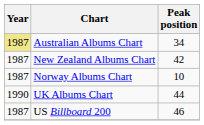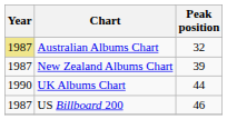 <table class="wikitable sortable">
 <tr>
 <th>Year</th>
 <th>Chart</th>
 <th>Peak<br>position</th>
 </tr>
 <tr>
 <td style="background: khaki;">1987</td>
 <td><a href='#'>Australian Albums Chart</a></td>
-<td style="text-align:center;">34</td>
+<td style="text-align:center;">32</td>
 </tr>
 <tr>
 <td>1987</td>
 <td><a href='#'>New Zealand Albums Chart</a></td>
-<td style="text-align:center;">42</td>
-</tr>
-<tr>
-<td>1987</td>
-<td><a href='#'>Norway Albums Chart</a></td>
-<td style="text-align:center;">10</td>
+<td style="text-align:center;">39</td>
 </tr>
 <tr>
 <td>1990</td>
 <td><a href='#'>UK Albums Chart</a></td>
 <td style="text-align:center;">44</td>
 </tr>
 <tr>
 <td>1987</td>
 <td>US <a href='#'><em>Billboard</em> 200</a></td>
 <td style="text-align:center;">46</td>
 </tr>
 <tr>
 </tr>
 </table>
